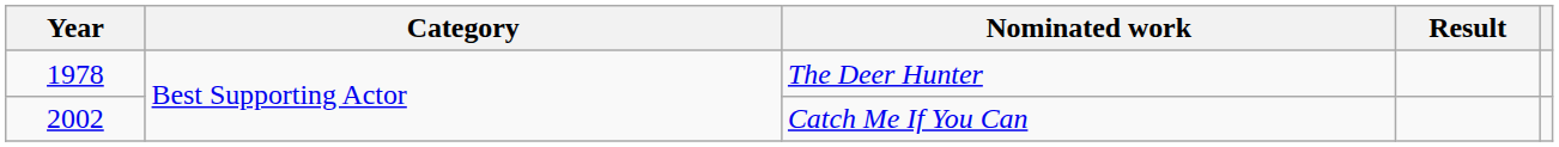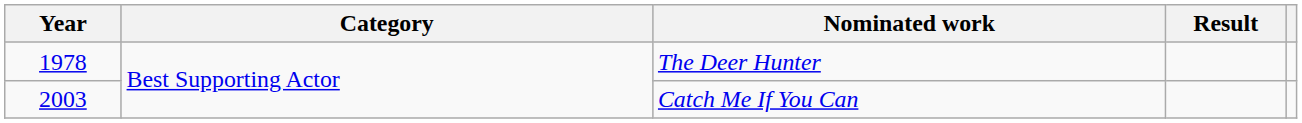 <table class=wikitable>
 <tr>
 <th scope="col" style="width:5em;">Year</th>
 <th scope="col" style="width:26em;">Category</th>
 <th scope="col" style="width:25em;">Nominated work</th>
 <th scope="col" style="width:5em;">Result</th>
 <th></th>
 </tr>
 <tr>
 <td style="text-align:center;"><a href='#'>1978</a></td>
 <td rowspan="2"><a href='#'>Best Supporting Actor</a></td>
 <td><em><a href='#'>The Deer Hunter</a></em></td>
 <td></td>
 <td style="text-align:center;"></td>
 </tr>
 <tr>
-<td style="text-align:center;"><a href='#'>2002</a></td>
+<td style="text-align:center;"><a href='#'>2003</a></td>
 <td><em><a href='#'>Catch Me If You Can</a></em></td>
 <td></td>
 <td style="text-align:center;"></td>
 </tr>
 </table>
